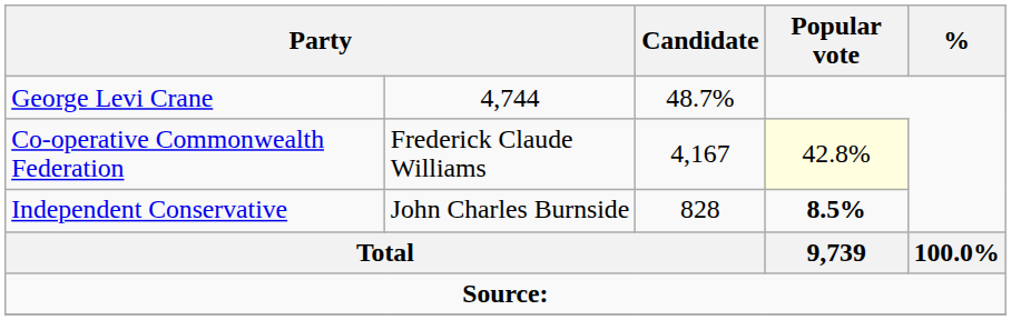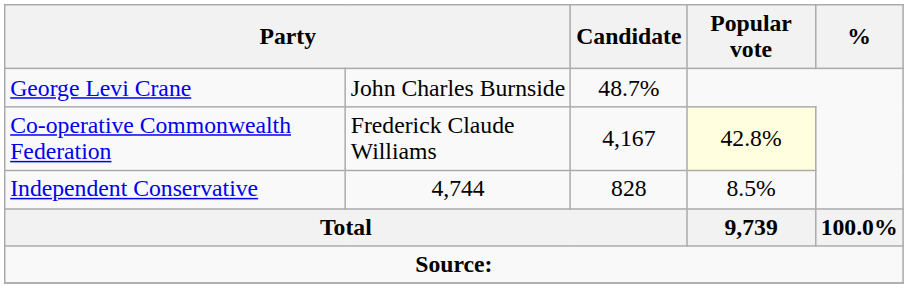 <table class="wikitable">
 <tr>
 <th colspan="2">Party</th>
 <th>Candidate</th>
 <th>Popular vote</th>
 <th>%</th>
 </tr>
 <tr>
 <td> <a href='#'>George Levi Crane</a></td>
-<td align=center>4,744</td>
+<td>John Charles Burnside</td>
 <td align=center>48.7%</td>
 </tr>
 <tr>
 <td><a href='#'>Co-operative Commonwealth Federation</a></td>
 <td>Frederick Claude Williams</td>
 <td align=center>4,167</td>
 <td align=center style="background: lightyellow;">42.8%</td>
 </tr>
 <tr>
 <td><a href='#'>Independent Conservative</a></td>
-<td>John Charles Burnside</td>
+<td align=center>4,744</td>
 <td align=center>828</td>
-<td align=center><strong>8.5%</strong></td>
+<td align=center>8.5%</td>
 </tr>
 <tr>
 <th colspan=3>Total</th>
 <th>9,739</th>
 <th>100.0%</th>
 </tr>
 <tr>
 <td align="center" colspan=5><strong>Source:</strong> </td>
 </tr>
 <tr>
 </tr>
 </table>
